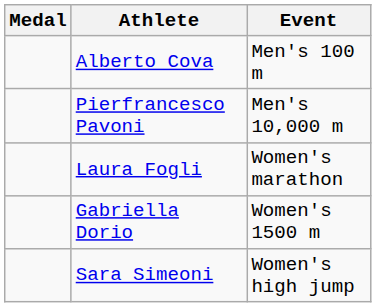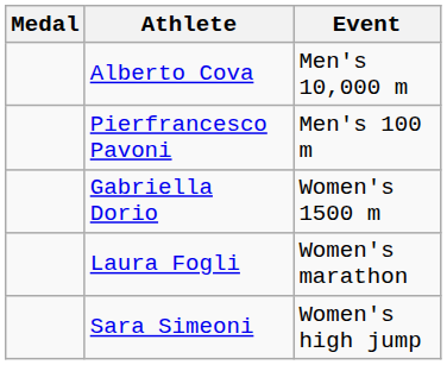 <table class="wikitable" style="width:40%; font-size:100%; text-align:left;">
 <tr>
 <th>Medal</th>
 <th>Athlete</th>
 <th>Event</th>
 </tr>
 <tr>
 <td align=center></td>
 <td><a href='#'>Alberto Cova</a></td>
+<td>Men's 10,000 m</td>
+</tr>
+<tr>
+<td align=center></td>
+<td><a href='#'>Pierfrancesco Pavoni</a></td>
 <td>Men's 100 m</td>
 </tr>
 <tr>
 <td align=center></td>
-<td><a href='#'>Pierfrancesco Pavoni</a></td>
-<td>Men's 10,000 m</td>
+<td><a href='#'>Gabriella Dorio</a></td>
+<td>Women's 1500 m</td>
 </tr>
 <tr>
 <td align=center></td>
 <td><a href='#'>Laura Fogli</a></td>
 <td>Women's marathon</td>
 </tr>
 <tr>
 <td align=center></td>
-<td><a href='#'>Gabriella Dorio</a></td>
-<td>Women's 1500 m</td>
-</tr>
-<tr>
-<td align=center></td>
 <td><a href='#'>Sara Simeoni</a></td>
 <td>Women's high jump</td>
 </tr>
 </table>
